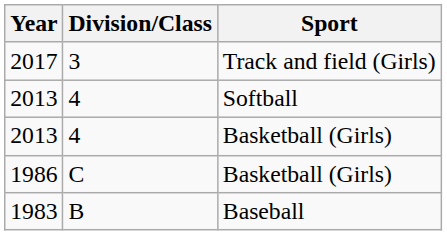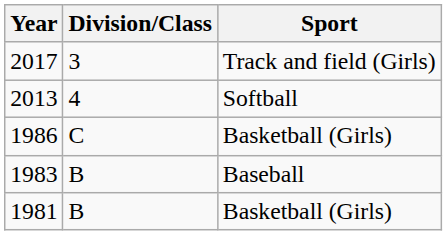 <table class="wikitable">
 <tr>
 <th>Year</th>
 <th>Division/Class</th>
 <th>Sport</th>
 </tr>
 <tr>
 <td>2017</td>
 <td>3</td>
 <td>Track and field (Girls)</td>
 </tr>
 <tr>
 <td>2013</td>
 <td>4</td>
 <td>Softball</td>
 </tr>
 <tr>
-<td>2013</td>
-<td>4</td>
-<td>Basketball (Girls)</td>
-</tr>
-<tr>
 <td>1986</td>
 <td>C</td>
 <td>Basketball (Girls)</td>
 </tr>
 <tr>
 <td>1983</td>
 <td>B</td>
 <td>Baseball</td>
 </tr>
+<tr>
+<td>1981</td>
+<td>B</td>
+<td>Basketball (Girls)</td>
+</tr>
 </table>
